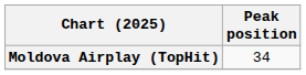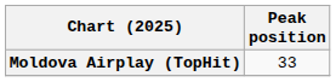 <table class="wikitable plainrowheaders" style="text-align:center">
 <tr>
 <th scope="col">Chart (2025)</th>
 <th scope="col">Peak<br>position</th>
 </tr>
 <tr>
 <th scope="row">Moldova Airplay (TopHit)</th>
-<td>34</td>
+<td>33</td>
 </tr>
 <tr>
 </tr>
 </table>
